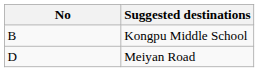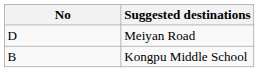 <table class="wikitable" style="margin-bottom: 10px;">
 <tr>
 <th width="135px">No</th>
 <th>Suggested destinations</th>
 </tr>
 <tr>
+<td>D</td>
+<td>Meiyan Road</td>
+</tr>
+<tr>
 <td>B</td>
 <td>Kongpu Middle School</td>
 </tr>
-<tr>
-<td>D</td>
-<td>Meiyan Road</td>
-</tr>
 </table>
